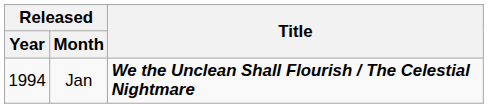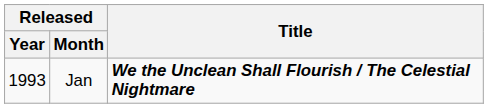 <table class="wikitable">
 <tr>
 <th colspan="2">Released</th>
 <th rowspan="2" width="350">Title</th>
 </tr>
 <tr>
 <th style="width:33px;">Year</th>
 <th style="width:44px;">Month</th>
 </tr>
 <tr>
-<td>1994</td>
+<td>1993</td>
 <td align="center">Jan</td>
 <td><strong><em>We the Unclean Shall Flourish / The Celestial Nightmare</em></strong></td>
 </tr>
 </table>
